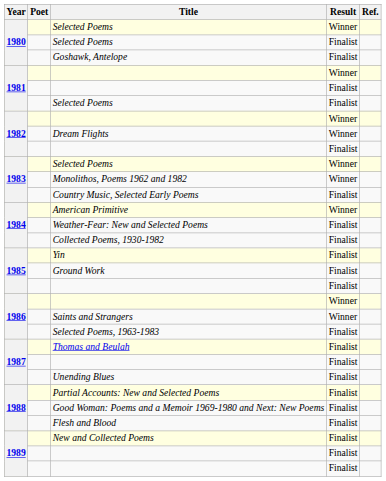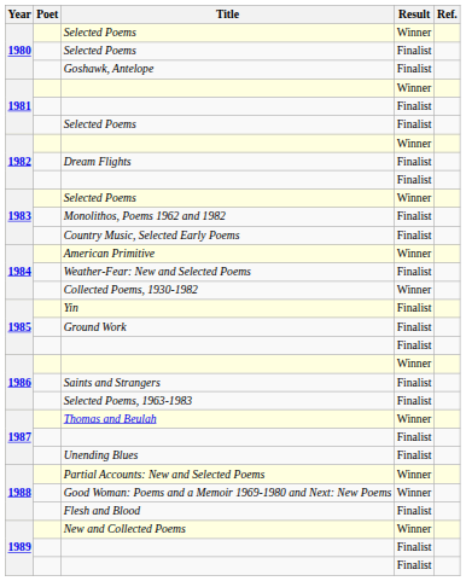 <table class="wikitable sortable mw-collapsible">
 <tr>
 <th>Year</th>
 <th>Poet</th>
 <th>Title</th>
 <th>Result</th>
 <th>Ref.</th>
 </tr>
 <tr style=background-color:lightyellow;>
 <th rowspan="3"><a href='#'>1980</a></th>
 <td></td>
 <td><em>Selected Poems</em></td>
 <td>Winner</td>
 <td></td>
 </tr>
 <tr>
 <td></td>
 <td><em>Selected Poems</em></td>
 <td>Finalist</td>
 <td></td>
 </tr>
 <tr>
 <td></td>
 <td><em>Goshawk, Antelope</em></td>
 <td>Finalist</td>
 <td></td>
 </tr>
 <tr style=background-color:lightyellow;>
 <th rowspan="3"><a href='#'>1981</a></th>
 <td></td>
 <td><em></em></td>
 <td>Winner</td>
 <td></td>
 </tr>
 <tr>
 <td></td>
 <td><em></em></td>
 <td>Finalist</td>
 <td></td>
 </tr>
 <tr>
 <td></td>
 <td><em>Selected Poems</em></td>
 <td>Finalist</td>
 <td></td>
 </tr>
 <tr style=background-color:lightyellow;>
 <th rowspan="3"><a href='#'>1982</a></th>
 <td></td>
 <td><em></em></td>
 <td>Winner</td>
 <td></td>
 </tr>
 <tr>
 <td></td>
 <td><em>Dream Flights</em></td>
-<td>Winner</td>
+<td>Finalist</td>
 <td></td>
 </tr>
 <tr>
 <td></td>
 <td><em></em></td>
 <td>Finalist</td>
 <td></td>
 </tr>
 <tr style=background-color:lightyellow;>
 <th rowspan="3"><a href='#'>1983</a></th>
 <td></td>
 <td><em>Selected Poems</em></td>
 <td>Winner</td>
 <td></td>
 </tr>
 <tr>
 <td></td>
 <td><em>Monolithos, Poems 1962 and 1982</em></td>
-<td>Winner</td>
+<td>Finalist</td>
 <td></td>
 </tr>
 <tr>
 <td></td>
 <td><em>Country Music, Selected Early Poems</em></td>
 <td>Finalist</td>
 <td></td>
 </tr>
 <tr style=background-color:lightyellow;>
 <th rowspan="3"><a href='#'>1984</a></th>
 <td></td>
 <td><em>American Primitive</em></td>
 <td>Winner</td>
 <td></td>
 </tr>
 <tr>
 <td></td>
 <td><em>Weather-Fear: New and Selected Poems</em></td>
 <td>Finalist</td>
 <td></td>
 </tr>
 <tr>
 <td></td>
 <td><em>Collected Poems, 1930-1982</em></td>
-<td>Finalist</td>
+<td>Winner</td>
 <td></td>
 </tr>
 <tr style=background-color:lightyellow;>
 <th rowspan="3"><a href='#'>1985</a></th>
 <td></td>
 <td><em>Yin</em></td>
 <td>Finalist</td>
 <td></td>
 </tr>
 <tr>
 <td></td>
 <td><em>Ground Work</em></td>
 <td>Finalist</td>
 <td></td>
 </tr>
 <tr>
 <td></td>
 <td><em></em></td>
 <td>Finalist</td>
 <td></td>
 </tr>
 <tr style=background-color:lightyellow;>
 <th rowspan="3"><a href='#'>1986</a></th>
 <td></td>
 <td><em></em></td>
 <td>Winner</td>
 <td></td>
 </tr>
 <tr>
 <td></td>
 <td><em>Saints and Strangers</em></td>
-<td>Winner</td>
+<td>Finalist</td>
 <td></td>
 </tr>
 <tr>
 <td></td>
 <td><em>Selected Poems, 1963-1983</em></td>
 <td>Finalist</td>
 <td></td>
 </tr>
 <tr style=background-color:lightyellow;>
 <th rowspan="3"><a href='#'>1987</a></th>
 <td></td>
 <td><em><a href='#'>Thomas and Beulah</a></em></td>
-<td>Finalist</td>
+<td>Winner</td>
 <td></td>
 </tr>
 <tr>
 <td></td>
 <td><em></em></td>
 <td>Finalist</td>
 <td></td>
 </tr>
 <tr>
 <td></td>
 <td><em>Unending Blues</em></td>
 <td>Finalist</td>
 <td></td>
 </tr>
 <tr style=background-color:lightyellow;>
 <th rowspan="3"><a href='#'>1988</a></th>
 <td></td>
 <td><em>Partial Accounts: New and Selected Poems</em></td>
-<td>Finalist</td>
+<td>Winner</td>
 <td></td>
 </tr>
 <tr>
 <td></td>
 <td><em>Good Woman: Poems and a Memoir 1969-1980 and Next: New Poems</em></td>
-<td>Finalist</td>
+<td>Winner</td>
 <td></td>
 </tr>
 <tr>
 <td></td>
 <td><em>Flesh and Blood</em></td>
 <td>Finalist</td>
 <td></td>
 </tr>
 <tr style=background-color:lightyellow;>
 <th rowspan="3"><a href='#'>1989</a></th>
 <td></td>
 <td><em>New and Collected Poems</em></td>
-<td>Finalist</td>
+<td>Winner</td>
 <td></td>
 </tr>
 <tr>
 <td></td>
 <td><em></em></td>
 <td>Finalist</td>
 <td></td>
 </tr>
 <tr>
 <td></td>
 <td><em></em></td>
 <td>Finalist</td>
 <td></td>
 </tr>
 </table>
